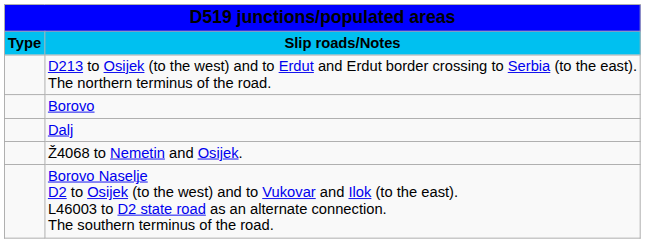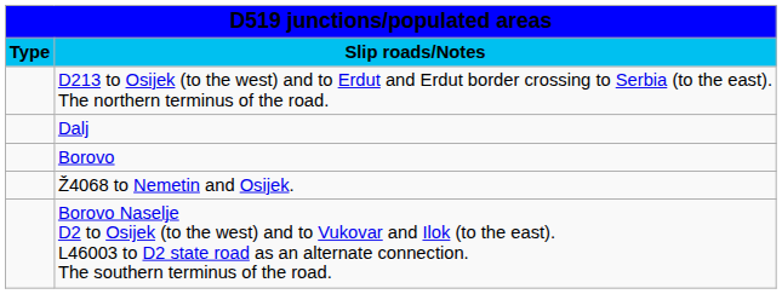 <table class="wikitable">
 <tr>
 <td colspan=2 bgcolor=blue align=center style=margin-top:15><span><big><strong>D519 junctions/populated areas</strong></big></span></td>
 </tr>
 <tr>
 <td align=center bgcolor=00c0f0><strong>Type</strong></td>
 <td align=center bgcolor=00c0f0><strong>Slip roads/Notes</strong></td>
 </tr>
 <tr>
 <td></td>
 <td> <a href='#'>D213</a> to <a href='#'>Osijek</a> (to the west) and to <a href='#'>Erdut</a> and Erdut border crossing to <a href='#'>Serbia</a> (to the east).<br>The northern terminus of the road.</td>
 </tr>
 <tr>
 <td></td>
-<td><a href='#'>Borovo</a></td>
+<td><a href='#'>Dalj</a></td>
 </tr>
 <tr>
 <td></td>
-<td><a href='#'>Dalj</a></td>
+<td><a href='#'>Borovo</a></td>
 </tr>
 <tr>
 <td></td>
 <td>Ž4068 to <a href='#'>Nemetin</a> and <a href='#'>Osijek</a>.</td>
 </tr>
 <tr>
 <td></td>
 <td><a href='#'>Borovo Naselje</a><br> <a href='#'>D2</a> to <a href='#'>Osijek</a> (to the west) and to <a href='#'>Vukovar</a> and <a href='#'>Ilok</a> (to the east).<br>L46003 to <a href='#'>D2 state road</a> as an alternate connection.<br>The southern terminus of the road.</td>
 </tr>
 </table>
